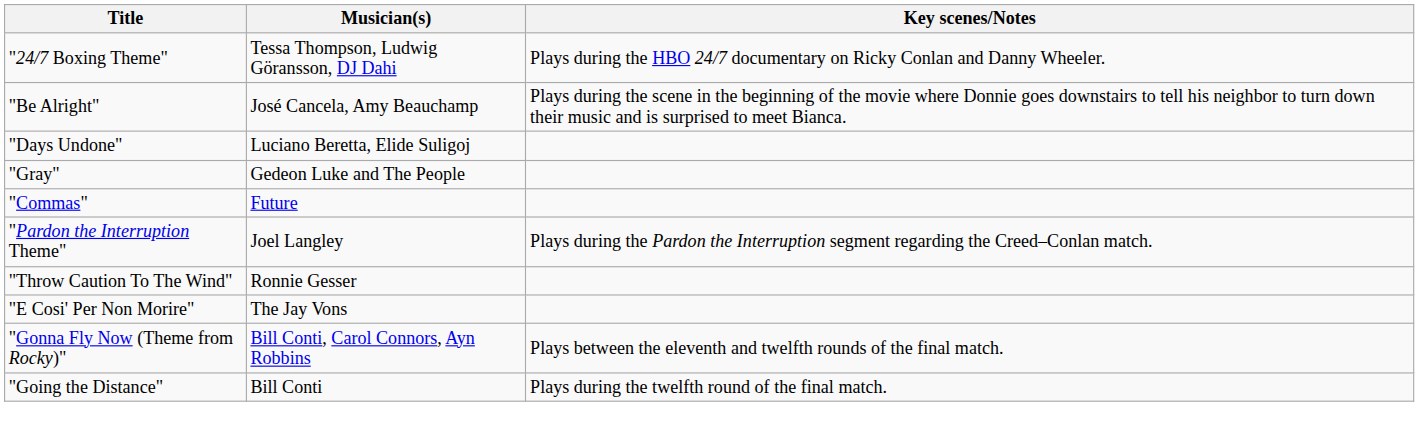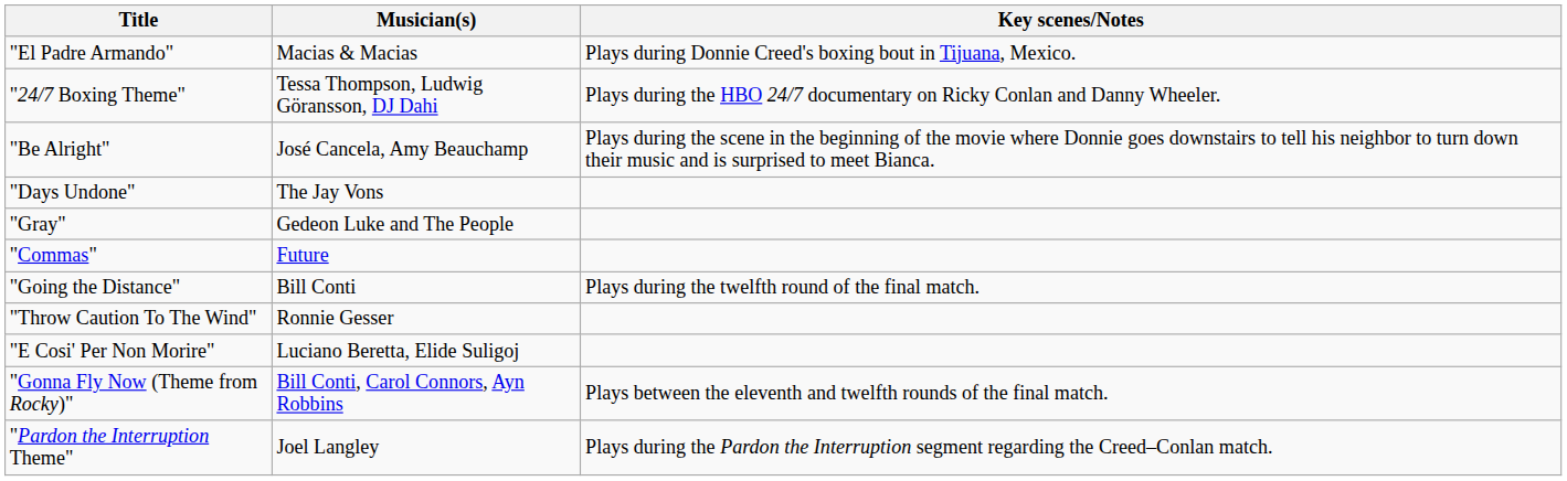 <table class="wikitable">
 <tr>
 <th align="center">Title</th>
 <th align="center">Musician(s)</th>
 <th align="center">Key scenes/Notes</th>
+</tr>
+<tr>
+<td>"El Padre Armando"</td>
+<td>Macias & Macias</td>
+<td>Plays during Donnie Creed's boxing bout in <a href='#'>Tijuana</a>, Mexico.</td>
 </tr>
 <tr>
 <td>"<em>24/7</em> Boxing Theme"</td>
 <td>Tessa Thompson, Ludwig Göransson, <a href='#'>DJ Dahi</a></td>
 <td>Plays during the <a href='#'>HBO</a> <em>24/7</em> documentary on Ricky Conlan and Danny Wheeler.</td>
 </tr>
 <tr>
 <td>"Be Alright"</td>
 <td>José Cancela, Amy Beauchamp</td>
 <td>Plays during the scene in the beginning of the movie where Donnie goes downstairs to tell his neighbor to turn down their music and is surprised to meet Bianca.</td>
 </tr>
 <tr>
 <td>"Days Undone"</td>
-<td>Luciano Beretta, Elide Suligoj</td>
+<td>The Jay Vons</td>
 <td></td>
 </tr>
 <tr>
 <td>"Gray"</td>
 <td>Gedeon Luke and The People</td>
 <td></td>
 </tr>
 <tr>
 <td>"<a href='#'>Commas</a>"</td>
 <td><a href='#'>Future</a></td>
 <td></td>
 </tr>
 <tr>
-<td>"<em><a href='#'>Pardon the Interruption</a></em> Theme"</td>
-<td>Joel Langley</td>
-<td>Plays during the <em>Pardon the Interruption</em> segment regarding the Creed–Conlan match.</td>
+<td>"Going the Distance"</td>
+<td>Bill Conti</td>
+<td>Plays during the twelfth round of the final match.</td>
 </tr>
 <tr>
 <td>"Throw Caution To The Wind"</td>
 <td>Ronnie Gesser</td>
 <td></td>
 </tr>
 <tr>
 <td>"E Cosi' Per Non Morire"</td>
-<td>The Jay Vons</td>
+<td>Luciano Beretta, Elide Suligoj</td>
 <td></td>
 </tr>
 <tr>
 <td>"<a href='#'>Gonna Fly Now</a> (Theme from <em>Rocky</em>)"</td>
 <td><a href='#'>Bill Conti</a>, <a href='#'>Carol Connors</a>, <a href='#'>Ayn Robbins</a></td>
 <td>Plays between the eleventh and twelfth rounds of the final match.</td>
 </tr>
 <tr>
-<td>"Going the Distance"</td>
-<td>Bill Conti</td>
-<td>Plays during the twelfth round of the final match.</td>
+<td>"<em><a href='#'>Pardon the Interruption</a></em> Theme"</td>
+<td>Joel Langley</td>
+<td>Plays during the <em>Pardon the Interruption</em> segment regarding the Creed–Conlan match.</td>
 </tr>
 </table>
